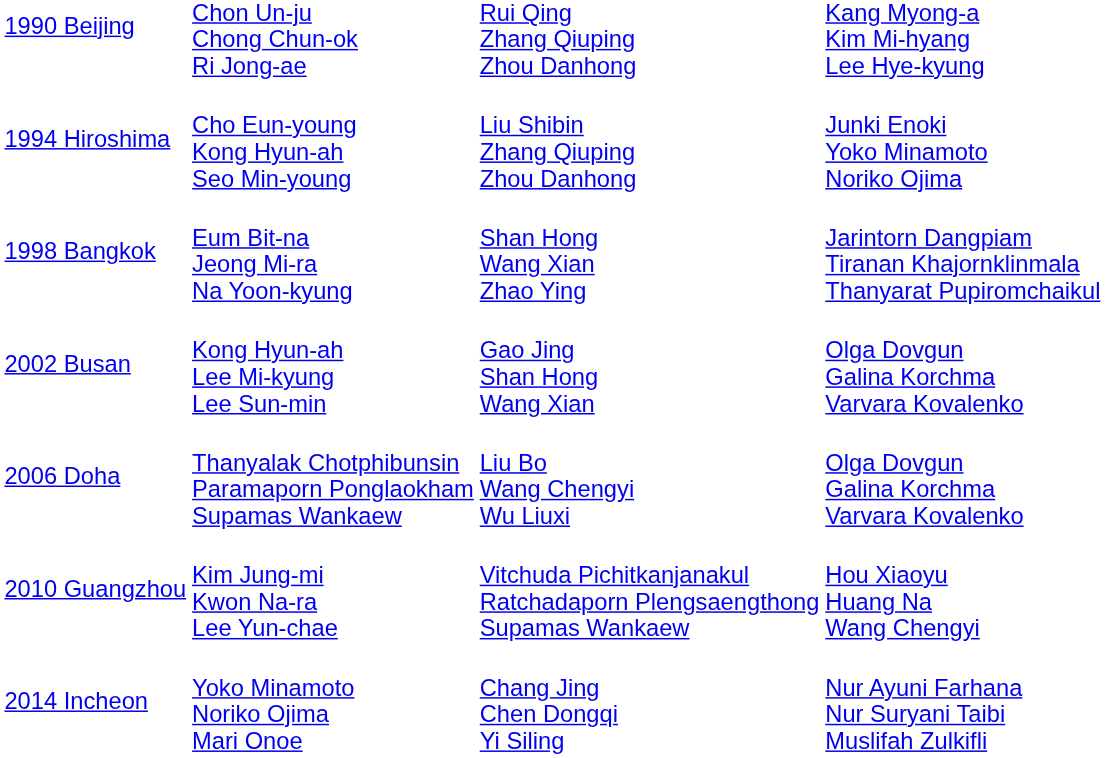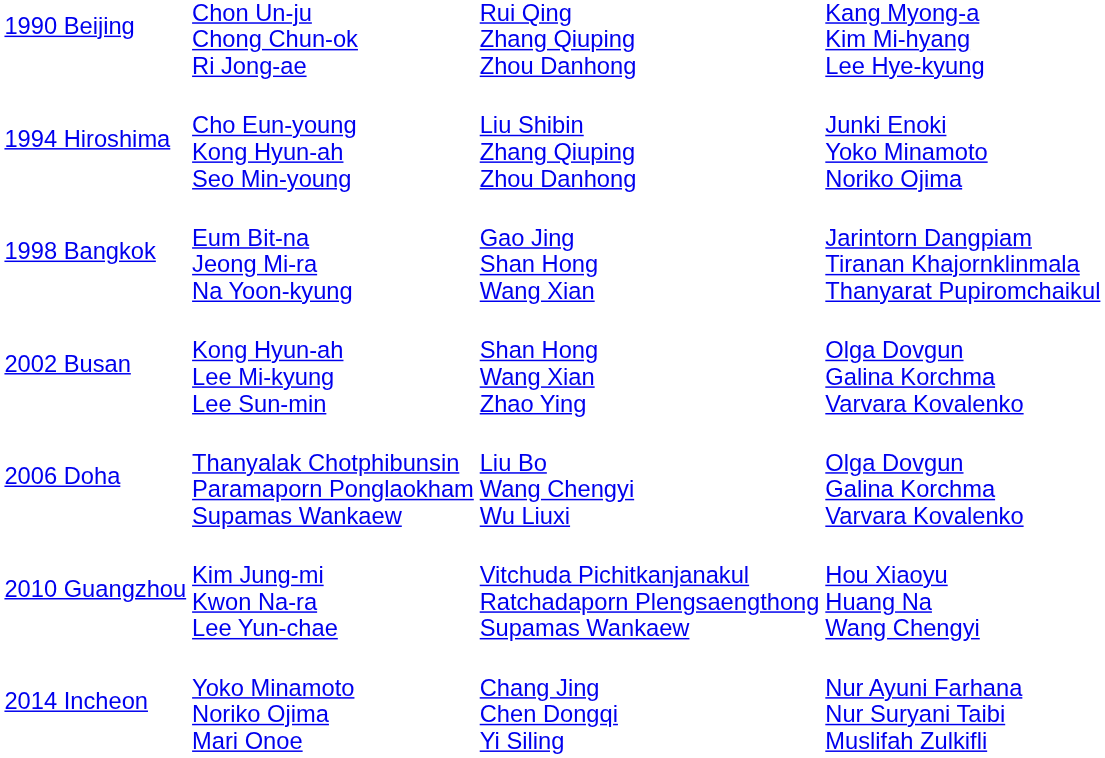 <table>
 <tr>
 <td><a href='#'>1990 Beijing</a></td>
 <td><br><a href='#'>Chon Un-ju</a><br><a href='#'>Chong Chun-ok</a><br><a href='#'>Ri Jong-ae</a></td>
 <td><br><a href='#'>Rui Qing</a><br><a href='#'>Zhang Qiuping</a><br><a href='#'>Zhou Danhong</a></td>
 <td><br><a href='#'>Kang Myong-a</a><br><a href='#'>Kim Mi-hyang</a><br><a href='#'>Lee Hye-kyung</a></td>
 </tr>
 <tr>
 <td><a href='#'>1994 Hiroshima</a></td>
 <td><br><a href='#'>Cho Eun-young</a><br><a href='#'>Kong Hyun-ah</a><br><a href='#'>Seo Min-young</a></td>
 <td><br><a href='#'>Liu Shibin</a><br><a href='#'>Zhang Qiuping</a><br><a href='#'>Zhou Danhong</a></td>
 <td><br><a href='#'>Junki Enoki</a><br><a href='#'>Yoko Minamoto</a><br><a href='#'>Noriko Ojima</a></td>
 </tr>
 <tr>
 <td><a href='#'>1998 Bangkok</a></td>
 <td><br><a href='#'>Eum Bit-na</a><br><a href='#'>Jeong Mi-ra</a><br><a href='#'>Na Yoon-kyung</a></td>
-<td><br><a href='#'>Shan Hong</a><br><a href='#'>Wang Xian</a><br><a href='#'>Zhao Ying</a></td>
+<td><br><a href='#'>Gao Jing</a><br><a href='#'>Shan Hong</a><br><a href='#'>Wang Xian</a></td>
 <td><br><a href='#'>Jarintorn Dangpiam</a><br><a href='#'>Tiranan Khajornklinmala</a><br><a href='#'>Thanyarat Pupiromchaikul</a></td>
 </tr>
 <tr>
 <td><a href='#'>2002 Busan</a></td>
 <td><br><a href='#'>Kong Hyun-ah</a><br><a href='#'>Lee Mi-kyung</a><br><a href='#'>Lee Sun-min</a></td>
-<td><br><a href='#'>Gao Jing</a><br><a href='#'>Shan Hong</a><br><a href='#'>Wang Xian</a></td>
+<td><br><a href='#'>Shan Hong</a><br><a href='#'>Wang Xian</a><br><a href='#'>Zhao Ying</a></td>
 <td><br><a href='#'>Olga Dovgun</a><br><a href='#'>Galina Korchma</a><br><a href='#'>Varvara Kovalenko</a></td>
 </tr>
 <tr>
 <td><a href='#'>2006 Doha</a></td>
 <td><br><a href='#'>Thanyalak Chotphibunsin</a><br><a href='#'>Paramaporn Ponglaokham</a><br><a href='#'>Supamas Wankaew</a></td>
 <td><br><a href='#'>Liu Bo</a><br><a href='#'>Wang Chengyi</a><br><a href='#'>Wu Liuxi</a></td>
 <td><br><a href='#'>Olga Dovgun</a><br><a href='#'>Galina Korchma</a><br><a href='#'>Varvara Kovalenko</a></td>
 </tr>
 <tr>
 <td><a href='#'>2010 Guangzhou</a></td>
 <td><br><a href='#'>Kim Jung-mi</a><br><a href='#'>Kwon Na-ra</a><br><a href='#'>Lee Yun-chae</a></td>
 <td><br><a href='#'>Vitchuda Pichitkanjanakul</a><br><a href='#'>Ratchadaporn Plengsaengthong</a><br><a href='#'>Supamas Wankaew</a></td>
 <td><br><a href='#'>Hou Xiaoyu</a><br><a href='#'>Huang Na</a><br><a href='#'>Wang Chengyi</a></td>
 </tr>
 <tr>
 <td><a href='#'>2014 Incheon</a></td>
 <td><br><a href='#'>Yoko Minamoto</a><br><a href='#'>Noriko Ojima</a><br><a href='#'>Mari Onoe</a></td>
 <td><br><a href='#'>Chang Jing</a><br><a href='#'>Chen Dongqi</a><br><a href='#'>Yi Siling</a></td>
 <td><br><a href='#'>Nur Ayuni Farhana</a><br><a href='#'>Nur Suryani Taibi</a><br><a href='#'>Muslifah Zulkifli</a></td>
 </tr>
 </table>
